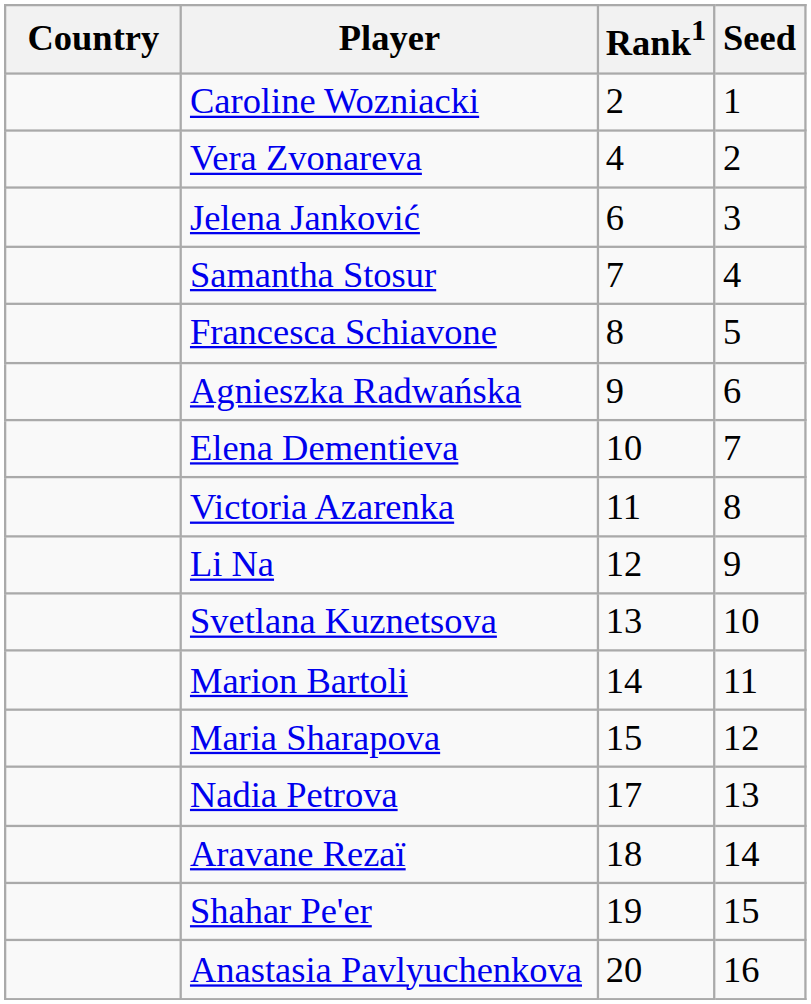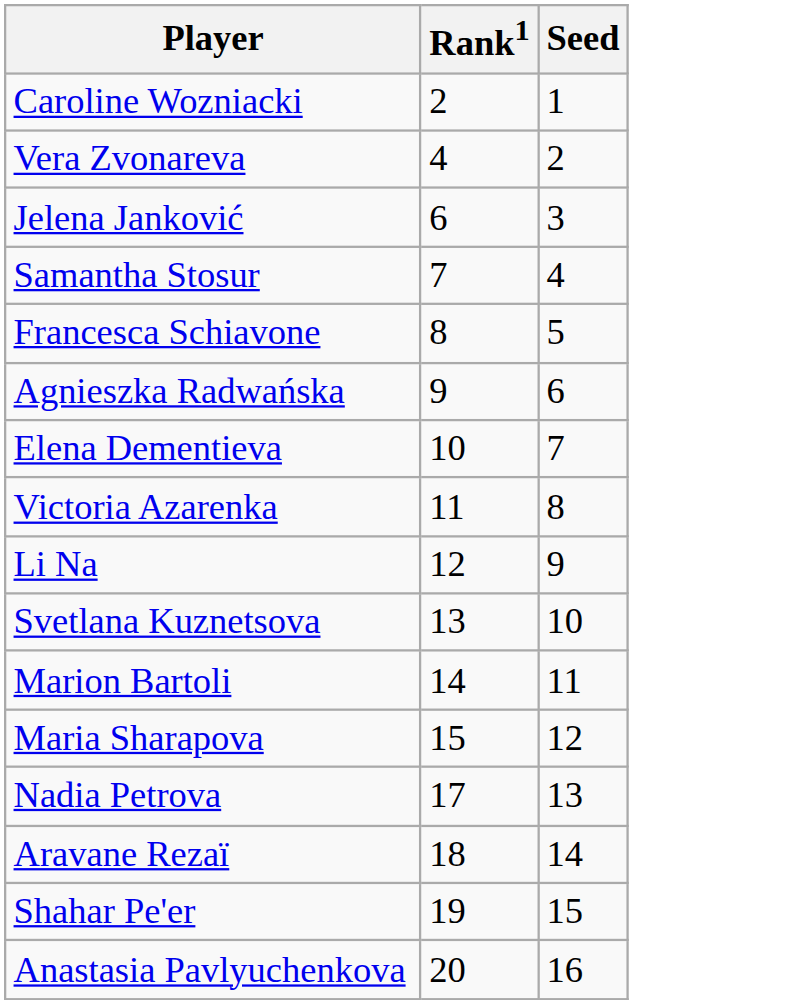 <table class="sortable wikitable">
 <tr>
-<th width="70">Country</th>
 <th width="175">Player</th>
 <th>Rank<sup>1</sup></th>
 <th>Seed</th>
 </tr>
 <tr>
-<td></td>
 <td><a href='#'>Caroline Wozniacki</a></td>
 <td>2</td>
 <td>1</td>
 </tr>
 <tr>
-<td></td>
 <td><a href='#'>Vera Zvonareva</a></td>
 <td>4</td>
 <td>2</td>
 </tr>
 <tr>
-<td></td>
 <td><a href='#'>Jelena Janković</a></td>
 <td>6</td>
 <td>3</td>
 </tr>
 <tr>
-<td></td>
 <td><a href='#'>Samantha Stosur</a></td>
 <td>7</td>
 <td>4</td>
 </tr>
 <tr>
-<td></td>
 <td><a href='#'>Francesca Schiavone</a></td>
 <td>8</td>
 <td>5</td>
 </tr>
 <tr>
-<td></td>
 <td><a href='#'>Agnieszka Radwańska</a></td>
 <td>9</td>
 <td>6</td>
 </tr>
 <tr>
-<td></td>
 <td><a href='#'>Elena Dementieva</a></td>
 <td>10</td>
 <td>7</td>
 </tr>
 <tr>
-<td></td>
 <td><a href='#'>Victoria Azarenka</a></td>
 <td>11</td>
 <td>8</td>
 </tr>
 <tr>
-<td></td>
 <td><a href='#'>Li Na</a></td>
 <td>12</td>
 <td>9</td>
 </tr>
 <tr>
-<td></td>
 <td><a href='#'>Svetlana Kuznetsova</a></td>
 <td>13</td>
 <td>10</td>
 </tr>
 <tr>
-<td></td>
 <td><a href='#'>Marion Bartoli</a></td>
 <td>14</td>
 <td>11</td>
 </tr>
 <tr>
-<td></td>
 <td><a href='#'>Maria Sharapova</a></td>
 <td>15</td>
 <td>12</td>
 </tr>
 <tr>
-<td></td>
 <td><a href='#'>Nadia Petrova</a></td>
 <td>17</td>
 <td>13</td>
 </tr>
 <tr>
-<td></td>
 <td><a href='#'>Aravane Rezaï</a></td>
 <td>18</td>
 <td>14</td>
 </tr>
 <tr>
-<td></td>
 <td><a href='#'>Shahar Pe'er</a></td>
 <td>19</td>
 <td>15</td>
 </tr>
 <tr>
-<td></td>
 <td><a href='#'>Anastasia Pavlyuchenkova</a></td>
 <td>20</td>
 <td>16</td>
 </tr>
 </table>
